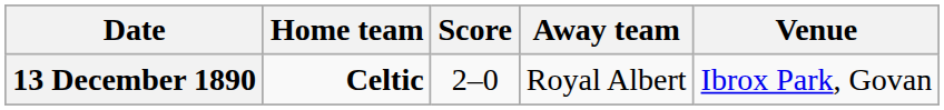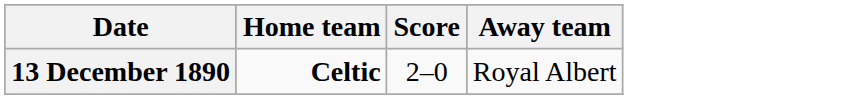 <table class="wikitable football-result-list" style="max-width: 80em; text-align: center">
 <tr>
 <th scope="col">Date</th>
 <th scope="col">Home team</th>
 <th scope="col">Score</th>
 <th scope="col">Away team</th>
-<th scope="col">Venue</th>
 </tr>
 <tr>
 <th scope="row">13 December 1890</th>
 <td align=right><strong>Celtic</strong></td>
 <td>2–0</td>
 <td align=left>Royal Albert</td>
-<td align=left><a href='#'>Ibrox Park</a>, Govan</td>
 </tr>
 </table>
